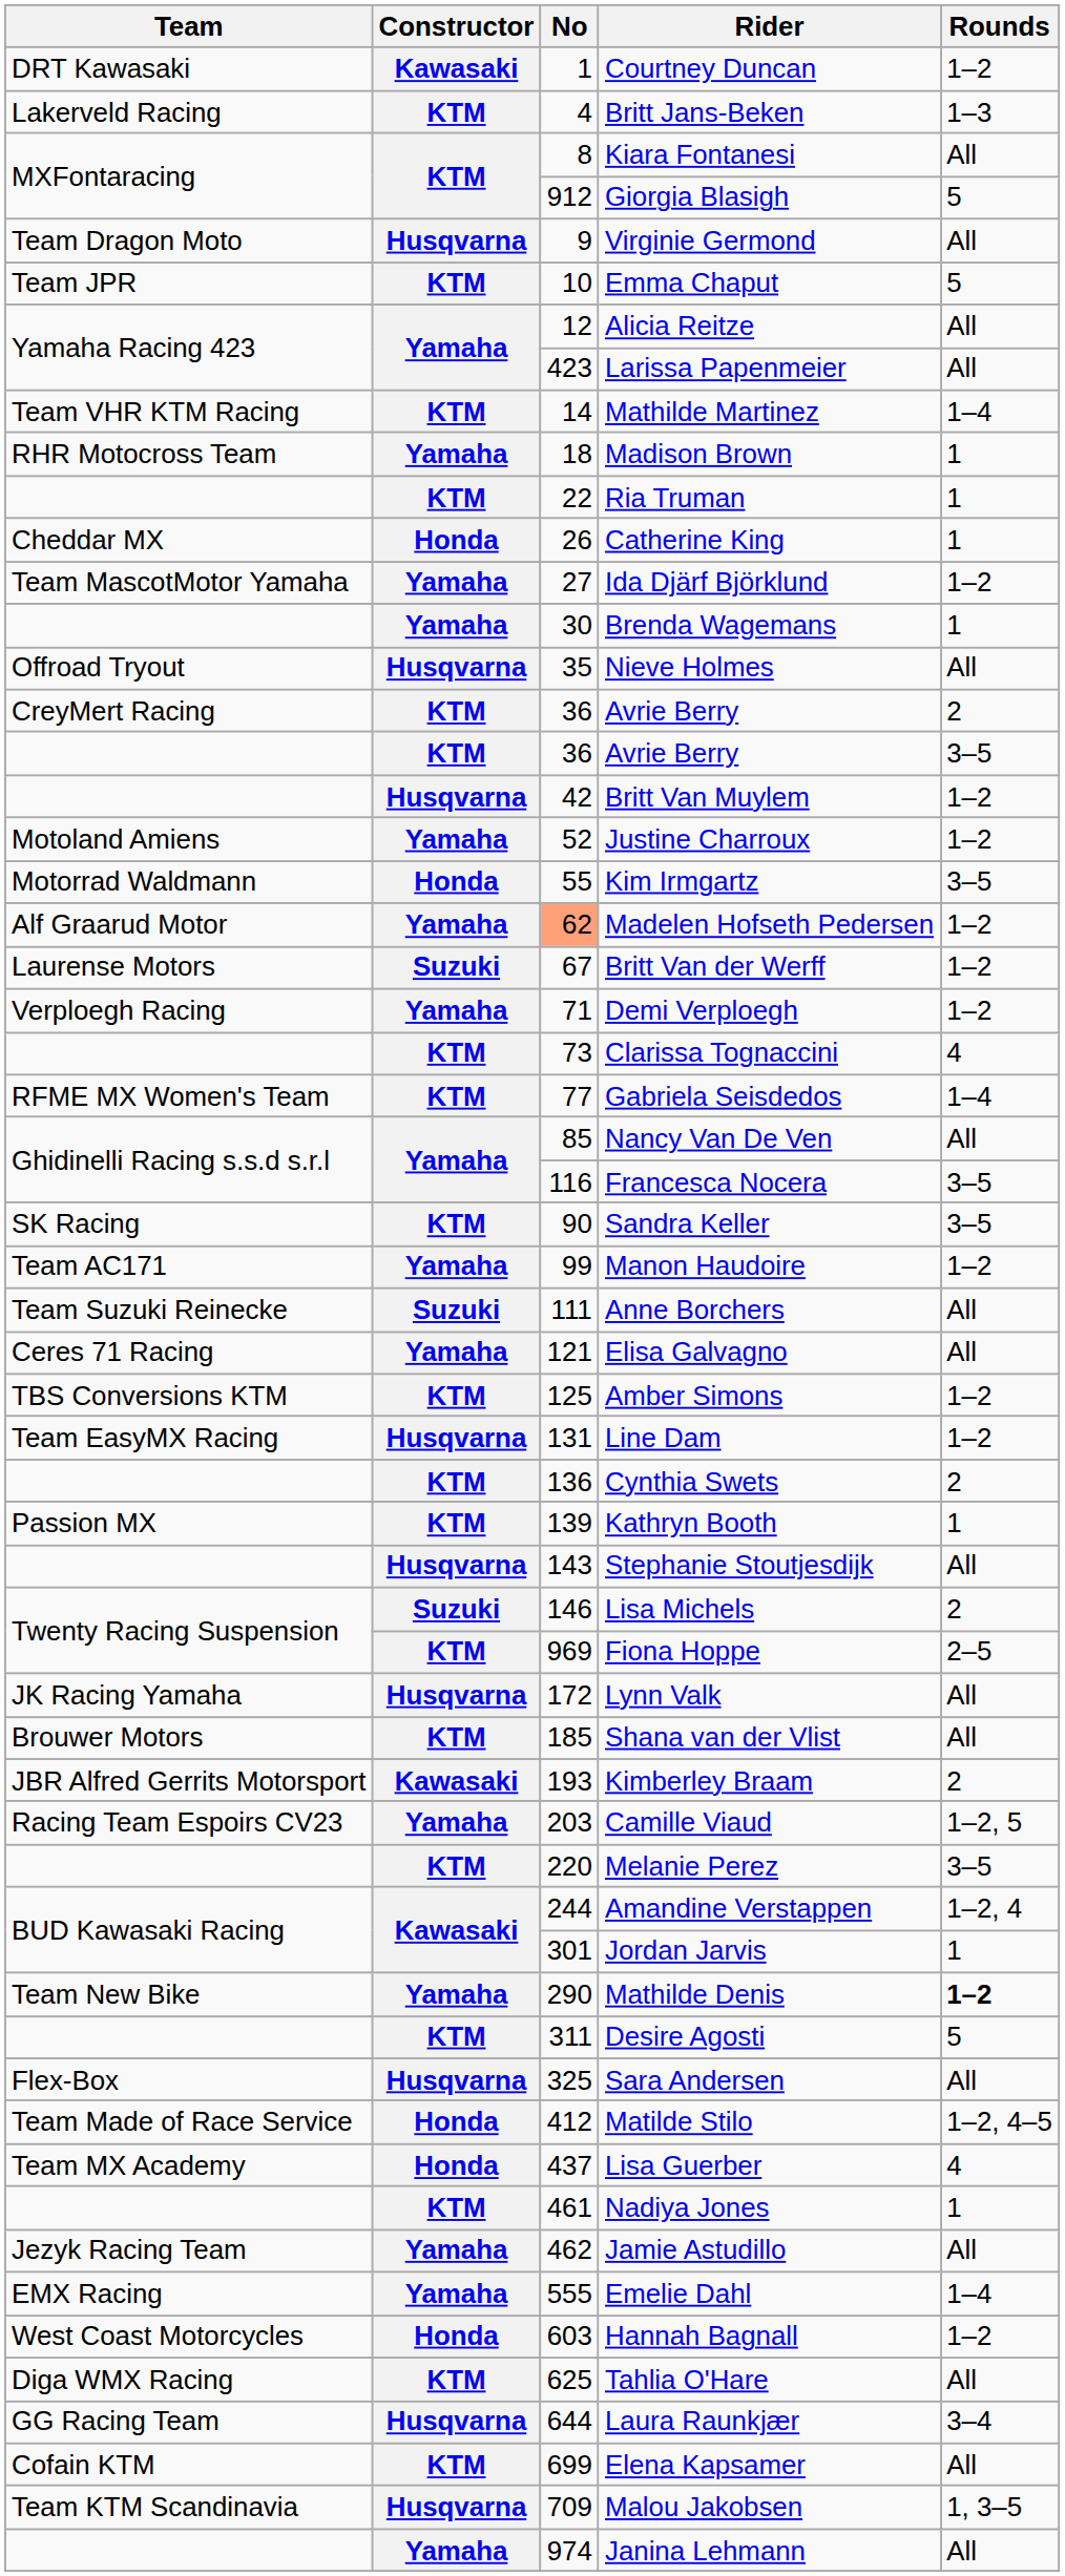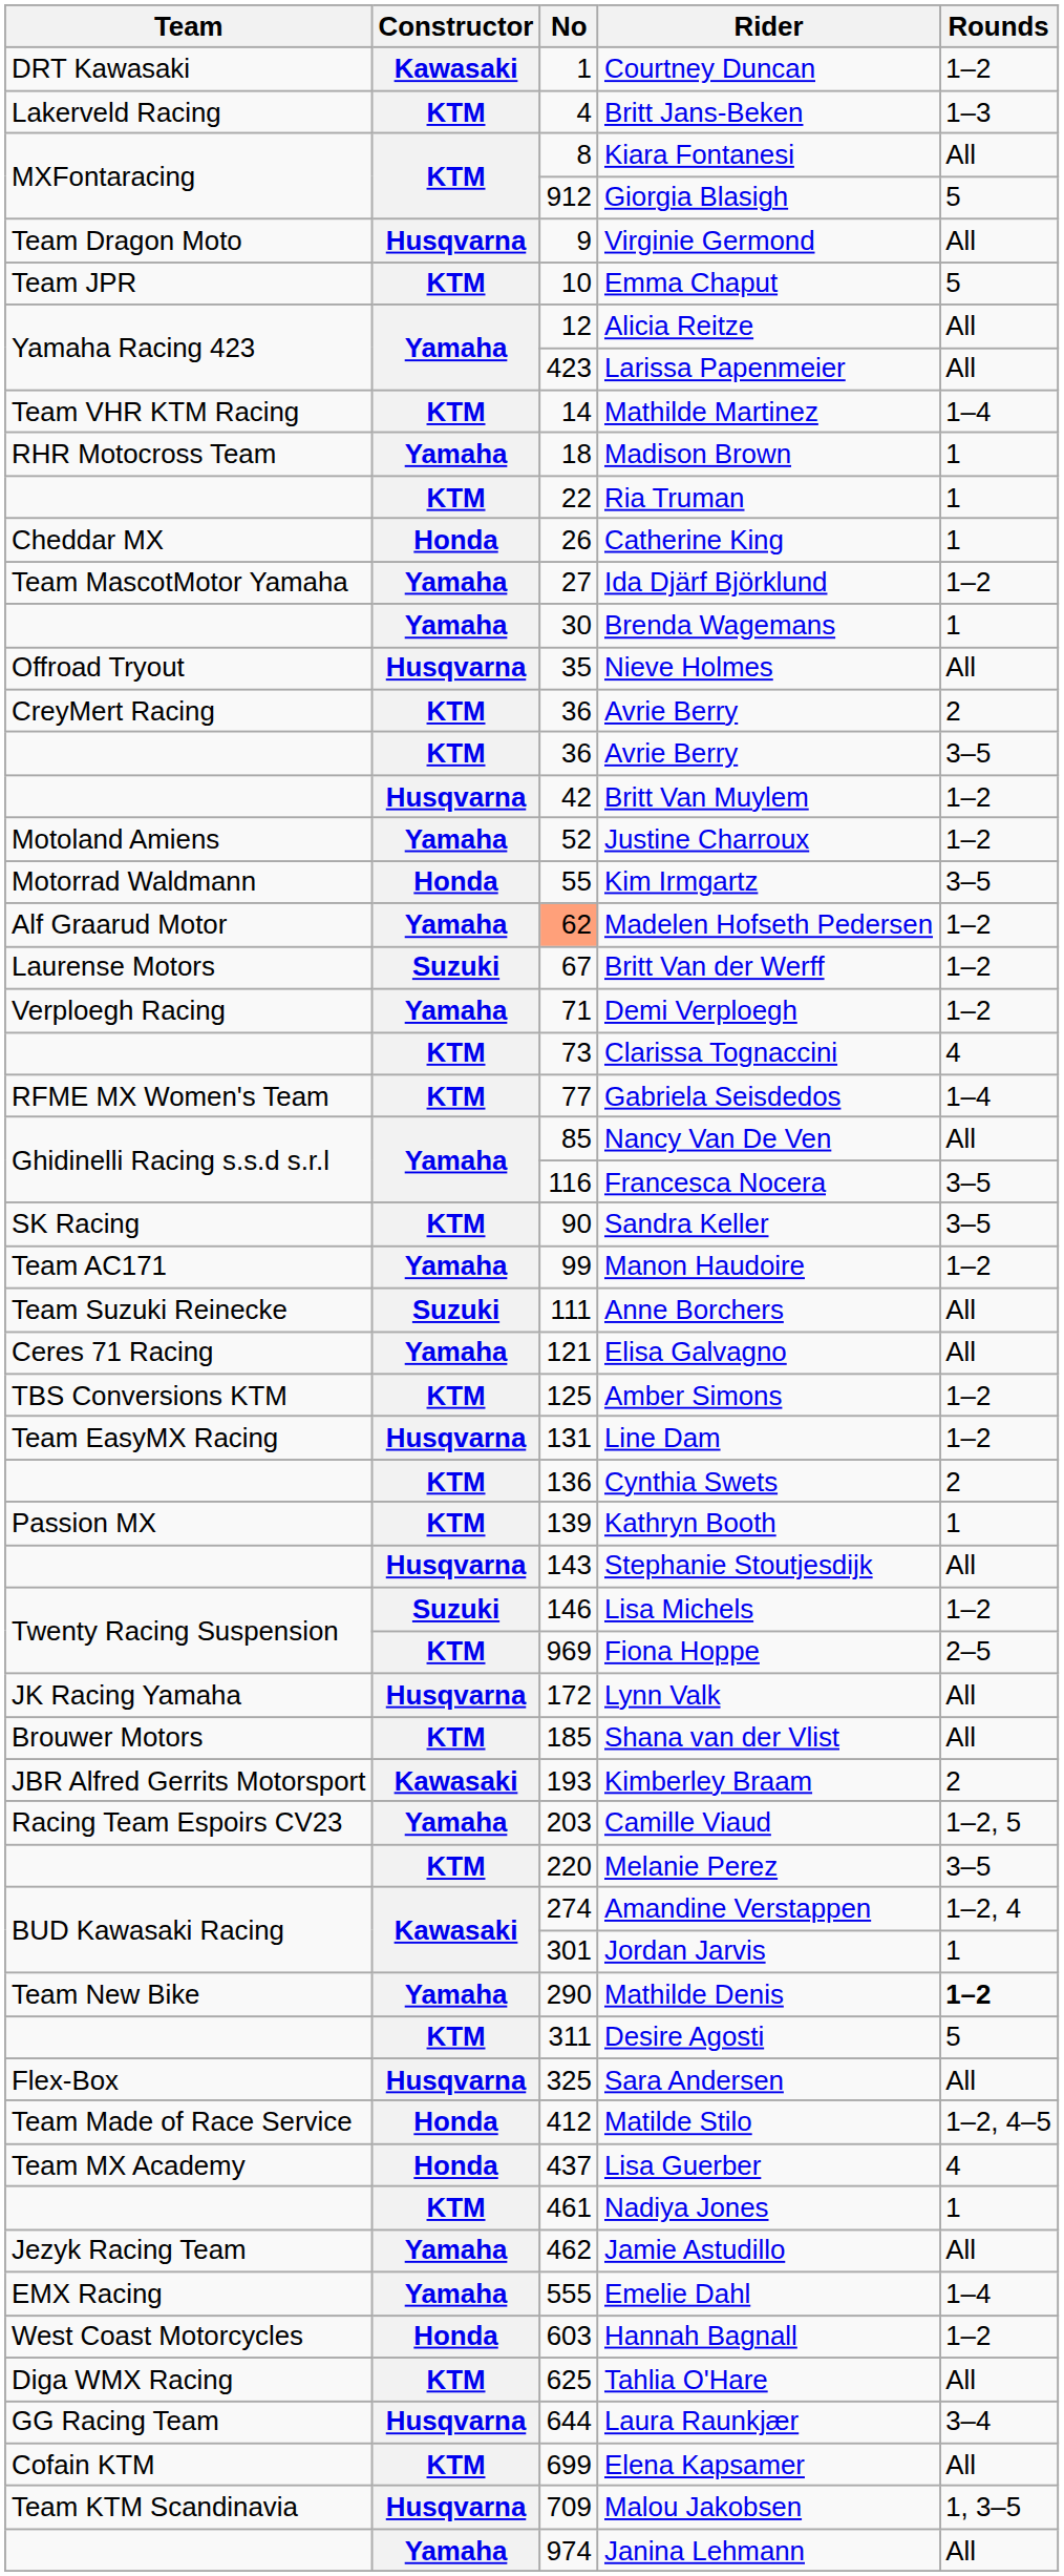 <table class="wikitable" style="font-size: 85%;">
 <tr>
 <th>Team</th>
 <th>Constructor</th>
 <th>No</th>
 <th>Rider</th>
 <th>Rounds</th>
 </tr>
 <tr>
 <td>DRT Kawasaki</td>
 <th><a href='#'>Kawasaki</a></th>
 <td align="right">1</td>
 <td> <a href='#'>Courtney Duncan</a></td>
 <td>1–2</td>
 </tr>
 <tr>
 <td>Lakerveld Racing</td>
 <th><a href='#'>KTM</a></th>
 <td align="right">4</td>
 <td> <a href='#'>Britt Jans-Beken</a></td>
 <td>1–3</td>
 </tr>
 <tr>
 <td rowspan=2>MXFontaracing</td>
 <th rowspan=2><a href='#'>KTM</a></th>
 <td align="right">8</td>
 <td> <a href='#'>Kiara Fontanesi</a></td>
 <td>All</td>
 </tr>
 <tr>
 <td align="right">912</td>
 <td> <a href='#'>Giorgia Blasigh</a></td>
 <td>5</td>
 </tr>
 <tr>
 <td>Team Dragon Moto</td>
 <th><a href='#'>Husqvarna</a></th>
 <td align="right">9</td>
 <td> <a href='#'>Virginie Germond</a></td>
 <td>All</td>
 </tr>
 <tr>
 <td>Team JPR</td>
 <th><a href='#'>KTM</a></th>
 <td align="right">10</td>
 <td> <a href='#'>Emma Chaput</a></td>
 <td>5</td>
 </tr>
 <tr>
 <td rowspan=2>Yamaha Racing 423</td>
 <th rowspan=2><a href='#'>Yamaha</a></th>
 <td align="right">12</td>
 <td> <a href='#'>Alicia Reitze</a></td>
 <td>All</td>
 </tr>
 <tr>
 <td align="right">423</td>
 <td> <a href='#'>Larissa Papenmeier</a></td>
 <td>All</td>
 </tr>
 <tr>
 <td>Team VHR KTM Racing</td>
 <th><a href='#'>KTM</a></th>
 <td align="right">14</td>
 <td> <a href='#'>Mathilde Martinez</a></td>
 <td>1–4</td>
 </tr>
 <tr>
 <td>RHR Motocross Team</td>
 <th><a href='#'>Yamaha</a></th>
 <td align="right">18</td>
 <td> <a href='#'>Madison Brown</a></td>
 <td>1</td>
 </tr>
 <tr>
 <td></td>
 <th><a href='#'>KTM</a></th>
 <td align="right">22</td>
 <td> <a href='#'>Ria Truman</a></td>
 <td>1</td>
 </tr>
 <tr>
 <td>Cheddar MX</td>
 <th><a href='#'>Honda</a></th>
 <td align="right">26</td>
 <td> <a href='#'>Catherine King</a></td>
 <td>1</td>
 </tr>
 <tr>
 <td>Team MascotMotor Yamaha</td>
 <th><a href='#'>Yamaha</a></th>
 <td align="right">27</td>
 <td> <a href='#'>Ida Djärf Björklund</a></td>
 <td>1–2</td>
 </tr>
 <tr>
 <td></td>
 <th><a href='#'>Yamaha</a></th>
 <td align="right">30</td>
 <td> <a href='#'>Brenda Wagemans</a></td>
 <td>1</td>
 </tr>
 <tr>
 <td>Offroad Tryout</td>
 <th><a href='#'>Husqvarna</a></th>
 <td align="right">35</td>
 <td> <a href='#'>Nieve Holmes</a></td>
 <td>All</td>
 </tr>
 <tr>
 <td>CreyMert Racing</td>
 <th><a href='#'>KTM</a></th>
 <td align="right">36</td>
 <td> <a href='#'>Avrie Berry</a></td>
 <td>2</td>
 </tr>
 <tr>
 <td></td>
 <th><a href='#'>KTM</a></th>
 <td align="right">36</td>
 <td> <a href='#'>Avrie Berry</a></td>
 <td>3–5</td>
 </tr>
 <tr>
 <td></td>
 <th><a href='#'>Husqvarna</a></th>
 <td align="right">42</td>
 <td> <a href='#'>Britt Van Muylem</a></td>
 <td>1–2</td>
 </tr>
 <tr>
 <td>Motoland Amiens</td>
 <th><a href='#'>Yamaha</a></th>
 <td align="right">52</td>
 <td> <a href='#'>Justine Charroux</a></td>
 <td>1–2</td>
 </tr>
 <tr>
 <td>Motorrad Waldmann</td>
 <th><a href='#'>Honda</a></th>
 <td align="right">55</td>
 <td> <a href='#'>Kim Irmgartz</a></td>
 <td>3–5</td>
 </tr>
 <tr>
 <td>Alf Graarud Motor</td>
 <th><a href='#'>Yamaha</a></th>
 <td align="right" style="background: lightsalmon;">62</td>
 <td> <a href='#'>Madelen Hofseth Pedersen</a></td>
 <td>1–2</td>
 </tr>
 <tr>
 <td>Laurense Motors</td>
 <th><a href='#'>Suzuki</a></th>
 <td align="right">67</td>
 <td> <a href='#'>Britt Van der Werff</a></td>
 <td>1–2</td>
 </tr>
 <tr>
 <td>Verploegh Racing</td>
 <th><a href='#'>Yamaha</a></th>
 <td align="right">71</td>
 <td> <a href='#'>Demi Verploegh</a></td>
 <td>1–2</td>
 </tr>
 <tr>
 <td></td>
 <th><a href='#'>KTM</a></th>
 <td align="right">73</td>
 <td> <a href='#'>Clarissa Tognaccini</a></td>
 <td>4</td>
 </tr>
 <tr>
 <td>RFME MX Women's Team</td>
 <th><a href='#'>KTM</a></th>
 <td align="right">77</td>
 <td> <a href='#'>Gabriela Seisdedos</a></td>
 <td>1–4</td>
 </tr>
 <tr>
 <td rowspan=2>Ghidinelli Racing s.s.d s.r.l</td>
 <th rowspan=2><a href='#'>Yamaha</a></th>
 <td align="right">85</td>
 <td> <a href='#'>Nancy Van De Ven</a></td>
 <td>All</td>
 </tr>
 <tr>
 <td align="right">116</td>
 <td> <a href='#'>Francesca Nocera</a></td>
 <td>3–5</td>
 </tr>
 <tr>
 <td>SK Racing</td>
 <th><a href='#'>KTM</a></th>
 <td align="right">90</td>
 <td> <a href='#'>Sandra Keller</a></td>
 <td>3–5</td>
 </tr>
 <tr>
 <td>Team AC171</td>
 <th><a href='#'>Yamaha</a></th>
 <td align="right">99</td>
 <td> <a href='#'>Manon Haudoire</a></td>
 <td>1–2</td>
 </tr>
 <tr>
 <td>Team Suzuki Reinecke</td>
 <th><a href='#'>Suzuki</a></th>
 <td align="right">111</td>
 <td> <a href='#'>Anne Borchers</a></td>
 <td>All</td>
 </tr>
 <tr>
 <td>Ceres 71 Racing</td>
 <th><a href='#'>Yamaha</a></th>
 <td align="right">121</td>
 <td> <a href='#'>Elisa Galvagno</a></td>
 <td>All</td>
 </tr>
 <tr>
 <td>TBS Conversions KTM</td>
 <th><a href='#'>KTM</a></th>
 <td align="right">125</td>
 <td> <a href='#'>Amber Simons</a></td>
 <td>1–2</td>
 </tr>
 <tr>
 <td>Team EasyMX Racing</td>
 <th><a href='#'>Husqvarna</a></th>
 <td align="right">131</td>
 <td> <a href='#'>Line Dam</a></td>
 <td>1–2</td>
 </tr>
 <tr>
 <td></td>
 <th><a href='#'>KTM</a></th>
 <td align="right">136</td>
 <td> <a href='#'>Cynthia Swets</a></td>
 <td>2</td>
 </tr>
 <tr>
 <td>Passion MX</td>
 <th><a href='#'>KTM</a></th>
 <td align="right">139</td>
 <td> <a href='#'>Kathryn Booth</a></td>
 <td>1</td>
 </tr>
 <tr>
 <td></td>
 <th><a href='#'>Husqvarna</a></th>
 <td align="right">143</td>
 <td> <a href='#'>Stephanie Stoutjesdijk</a></td>
 <td>All</td>
 </tr>
 <tr>
 <td rowspan=2>Twenty Racing Suspension</td>
 <th><a href='#'>Suzuki</a></th>
 <td align="right">146</td>
 <td> <a href='#'>Lisa Michels</a></td>
-<td>2</td>
+<td>1–2</td>
 </tr>
 <tr>
 <th><a href='#'>KTM</a></th>
 <td align="right">969</td>
 <td> <a href='#'>Fiona Hoppe</a></td>
 <td>2–5</td>
 </tr>
 <tr>
 <td>JK Racing Yamaha</td>
 <th><a href='#'>Husqvarna</a></th>
 <td align="right">172</td>
 <td> <a href='#'>Lynn Valk</a></td>
 <td>All</td>
 </tr>
 <tr>
 <td>Brouwer Motors</td>
 <th><a href='#'>KTM</a></th>
 <td align="right">185</td>
 <td> <a href='#'>Shana van der Vlist</a></td>
 <td>All</td>
 </tr>
 <tr>
 <td>JBR Alfred Gerrits Motorsport</td>
 <th><a href='#'>Kawasaki</a></th>
 <td align="right">193</td>
 <td> <a href='#'>Kimberley Braam</a></td>
 <td>2</td>
 </tr>
 <tr>
 <td>Racing Team Espoirs CV23</td>
 <th><a href='#'>Yamaha</a></th>
 <td align="right">203</td>
 <td> <a href='#'>Camille Viaud</a></td>
 <td>1–2, 5</td>
 </tr>
 <tr>
 <td></td>
 <th><a href='#'>KTM</a></th>
 <td align="right">220</td>
 <td> <a href='#'>Melanie Perez</a></td>
 <td>3–5</td>
 </tr>
 <tr>
 <td rowspan=2>BUD Kawasaki Racing</td>
 <th rowspan=2><a href='#'>Kawasaki</a></th>
-<td align="right">244</td>
+<td align="right">274</td>
 <td> <a href='#'>Amandine Verstappen</a></td>
 <td>1–2, 4</td>
 </tr>
 <tr>
 <td align="right">301</td>
 <td> <a href='#'>Jordan Jarvis</a></td>
 <td>1</td>
 </tr>
 <tr>
 <td>Team New Bike</td>
 <th><a href='#'>Yamaha</a></th>
 <td align="right">290</td>
 <td> <a href='#'>Mathilde Denis</a></td>
 <td><strong>1–2</strong></td>
 </tr>
 <tr>
 <td></td>
 <th><a href='#'>KTM</a></th>
 <td align="right">311</td>
 <td> <a href='#'>Desire Agosti</a></td>
 <td>5</td>
 </tr>
 <tr>
 <td>Flex-Box</td>
 <th><a href='#'>Husqvarna</a></th>
 <td align="right">325</td>
 <td> <a href='#'>Sara Andersen</a></td>
 <td>All</td>
 </tr>
 <tr>
 <td>Team Made of Race Service</td>
 <th><a href='#'>Honda</a></th>
 <td align="right">412</td>
 <td> <a href='#'>Matilde Stilo</a></td>
 <td>1–2, 4–5</td>
 </tr>
 <tr>
 <td>Team MX Academy</td>
 <th><a href='#'>Honda</a></th>
 <td align="right">437</td>
 <td> <a href='#'>Lisa Guerber</a></td>
 <td>4</td>
 </tr>
 <tr>
 <td></td>
 <th><a href='#'>KTM</a></th>
 <td align="right">461</td>
 <td> <a href='#'>Nadiya Jones</a></td>
 <td>1</td>
 </tr>
 <tr>
 <td>Jezyk Racing Team</td>
 <th><a href='#'>Yamaha</a></th>
 <td align="right">462</td>
 <td> <a href='#'>Jamie Astudillo</a></td>
 <td>All</td>
 </tr>
 <tr>
 <td>EMX Racing</td>
 <th><a href='#'>Yamaha</a></th>
 <td align="right">555</td>
 <td> <a href='#'>Emelie Dahl</a></td>
 <td>1–4</td>
 </tr>
 <tr>
 <td>West Coast Motorcycles</td>
 <th><a href='#'>Honda</a></th>
 <td align="right">603</td>
 <td> <a href='#'>Hannah Bagnall</a></td>
 <td>1–2</td>
 </tr>
 <tr>
 <td>Diga WMX Racing</td>
 <th><a href='#'>KTM</a></th>
 <td align="right">625</td>
 <td> <a href='#'>Tahlia O'Hare</a></td>
 <td>All</td>
 </tr>
 <tr>
 <td>GG Racing Team</td>
 <th><a href='#'>Husqvarna</a></th>
 <td align="right">644</td>
 <td> <a href='#'>Laura Raunkjær</a></td>
 <td>3–4</td>
 </tr>
 <tr>
 <td>Cofain KTM</td>
 <th><a href='#'>KTM</a></th>
 <td align="right">699</td>
 <td> <a href='#'>Elena Kapsamer</a></td>
 <td>All</td>
 </tr>
 <tr>
 <td>Team KTM Scandinavia</td>
 <th><a href='#'>Husqvarna</a></th>
 <td align="right">709</td>
 <td> <a href='#'>Malou Jakobsen</a></td>
 <td>1, 3–5</td>
 </tr>
 <tr>
 <td></td>
 <th><a href='#'>Yamaha</a></th>
 <td align="right">974</td>
 <td> <a href='#'>Janina Lehmann</a></td>
 <td>All</td>
 </tr>
 <tr>
 </tr>
 </table>
